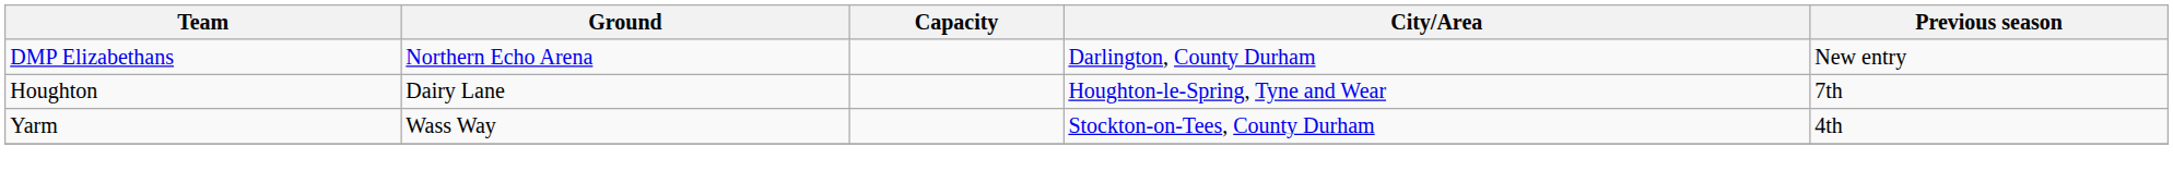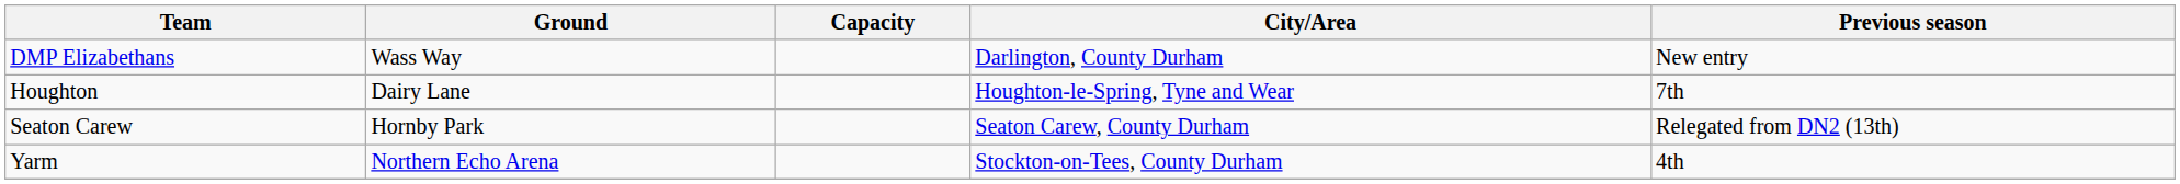 <table class="wikitable sortable" width=100%>
 <tr>
 <th>Team</th>
 <th>Ground</th>
 <th>Capacity</th>
 <th>City/Area</th>
 <th>Previous season</th>
 </tr>
 <tr>
 <td><a href='#'>DMP Elizabethans</a></td>
-<td><a href='#'>Northern Echo Arena</a></td>
+<td>Wass Way</td>
 <td></td>
 <td><a href='#'>Darlington</a>, <a href='#'>County Durham</a></td>
 <td>New entry</td>
 </tr>
 <tr>
 <td>Houghton</td>
 <td>Dairy Lane</td>
 <td></td>
 <td><a href='#'>Houghton-le-Spring</a>, <a href='#'>Tyne and Wear</a></td>
 <td>7th</td>
 </tr>
 <tr>
+<td>Seaton Carew</td>
+<td>Hornby Park</td>
+<td></td>
+<td><a href='#'>Seaton Carew</a>, <a href='#'>County Durham</a></td>
+<td>Relegated from <a href='#'>DN2</a> (13th)</td>
+</tr>
+<tr>
 <td>Yarm</td>
-<td>Wass Way</td>
+<td><a href='#'>Northern Echo Arena</a></td>
 <td></td>
 <td><a href='#'>Stockton-on-Tees</a>, <a href='#'>County Durham</a></td>
 <td>4th</td>
 </tr>
 <tr>
 </tr>
 </table>
